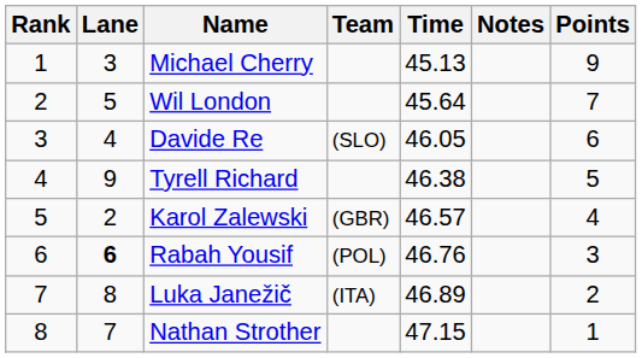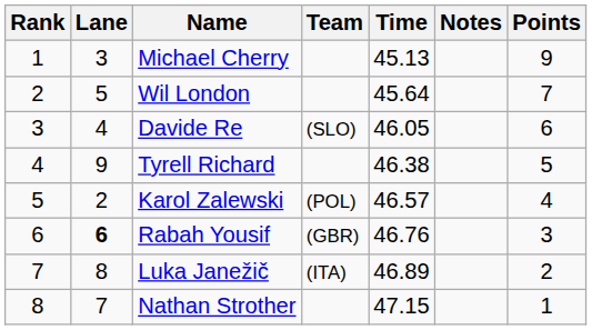 <table class="wikitable sortable" style="text-align:center">
 <tr>
 <th>Rank</th>
 <th>Lane</th>
 <th>Name</th>
 <th>Team</th>
 <th>Time</th>
 <th>Notes</th>
 <th>Points</th>
 </tr>
 <tr>
 <td>1</td>
 <td>3</td>
 <td align=left><a href='#'>Michael Cherry</a></td>
 <td align=left></td>
 <td>45.13</td>
 <td></td>
 <td>9</td>
 </tr>
 <tr>
 <td>2</td>
 <td>5</td>
 <td align=left><a href='#'>Wil London</a></td>
 <td align=left></td>
 <td>45.64</td>
 <td></td>
 <td>7</td>
 </tr>
 <tr>
 <td>3</td>
 <td>4</td>
 <td align=left><a href='#'>Davide Re</a></td>
 <td align=left> <small>(SLO)</small></td>
 <td>46.05</td>
 <td></td>
 <td>6</td>
 </tr>
 <tr>
 <td>4</td>
 <td>9</td>
 <td align=left><a href='#'>Tyrell Richard</a></td>
 <td align=left></td>
 <td>46.38</td>
 <td></td>
 <td>5</td>
 </tr>
 <tr>
 <td>5</td>
 <td>2</td>
 <td align=left><a href='#'>Karol Zalewski</a></td>
-<td align=left> <small>(GBR)</small></td>
+<td align=left> <small>(POL)</small></td>
 <td>46.57</td>
 <td></td>
 <td>4</td>
 </tr>
 <tr>
 <td>6</td>
 <td><strong>6</strong></td>
 <td align=left><a href='#'>Rabah Yousif</a></td>
-<td align=left> <small>(POL)</small></td>
+<td align=left> <small>(GBR)</small></td>
 <td>46.76</td>
 <td></td>
 <td>3</td>
 </tr>
 <tr>
 <td>7</td>
 <td>8</td>
 <td align=left><a href='#'>Luka Janežič</a></td>
 <td align=left> <small>(ITA)</small></td>
 <td>46.89</td>
 <td></td>
 <td>2</td>
 </tr>
 <tr>
 <td>8</td>
 <td>7</td>
 <td align=left><a href='#'>Nathan Strother</a></td>
 <td align=left></td>
 <td>47.15</td>
 <td></td>
 <td>1</td>
 </tr>
 </table>
